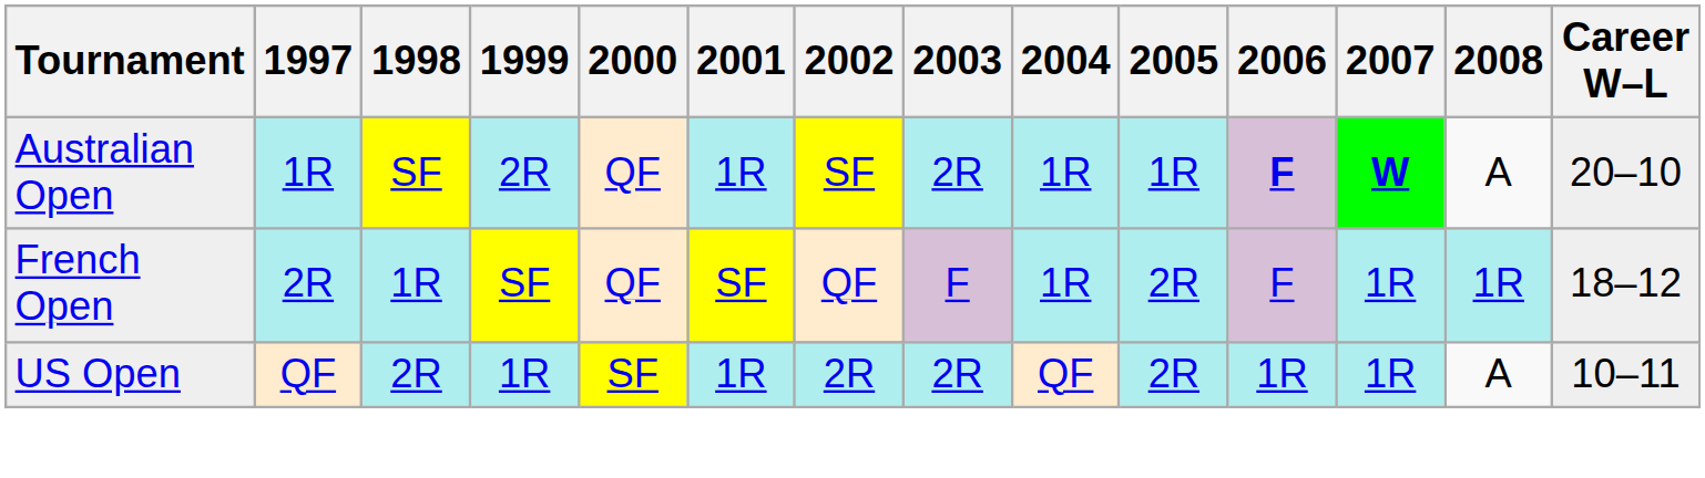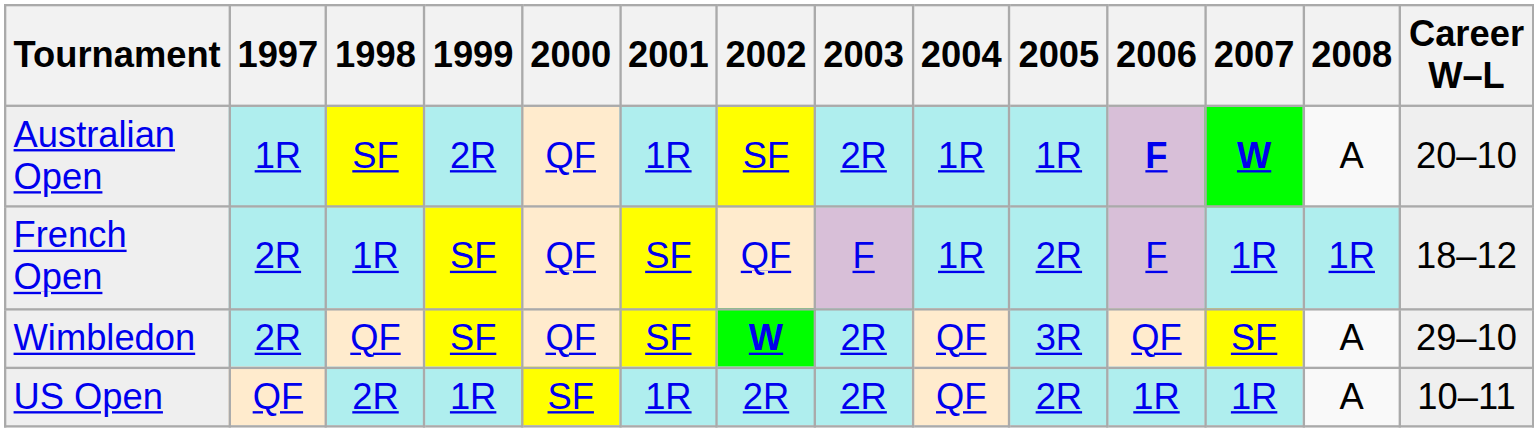 <table class=wikitable style=text-align:center;font-size:97%>
 <tr>
 <th>Tournament</th>
 <th>1997</th>
 <th>1998</th>
 <th>1999</th>
 <th>2000</th>
 <th>2001</th>
 <th>2002</th>
 <th>2003</th>
 <th>2004</th>
 <th>2005</th>
 <th>2006</th>
 <th>2007</th>
 <th>2008</th>
 <th>Career W–L</th>
 </tr>
 <tr>
 <td bgcolor=#EFEFEF align=left><a href='#'>Australian Open</a></td>
 <td align="center" style="background:#afeeee;"><a href='#'>1R</a></td>
 <td align="center" style="background:yellow;"><a href='#'>SF</a></td>
 <td align="center" style="background:#afeeee;"><a href='#'>2R</a></td>
 <td align="center" style="background:#ffebcd;"><a href='#'>QF</a></td>
 <td align="center" style="background:#afeeee;"><a href='#'>1R</a></td>
 <td align="center" style="background:yellow;"><a href='#'>SF</a></td>
 <td align="center" style="background:#afeeee;"><a href='#'>2R</a></td>
 <td align="center" style="background:#afeeee;"><a href='#'>1R</a></td>
 <td align="center" style="background:#afeeee;"><a href='#'>1R</a></td>
 <td align="center" style="background:#D8BFD8;"><strong><a href='#'>F</a></strong></td>
 <td style="text-align:center; background:#0f0;"><strong><a href='#'>W</a></strong></td>
 <td align="center">A</td>
 <td align="center" style="background:#EFEFEF;">20–10</td>
 </tr>
 <tr>
 <td bgcolor=#EFEFEF align=left><a href='#'>French Open</a></td>
 <td align="center" style="background:#afeeee;"><a href='#'>2R</a></td>
 <td align="center" style="background:#afeeee;"><a href='#'>1R</a></td>
 <td align="center" style="background:yellow;"><a href='#'>SF</a></td>
 <td align="center" style="background:#ffebcd;"><a href='#'>QF</a></td>
 <td align="center" style="background:yellow;"><a href='#'>SF</a></td>
 <td align="center" style="background:#ffebcd;"><a href='#'>QF</a></td>
 <td align="center" style="background:#D8BFD8;"><a href='#'>F</a></td>
 <td align="center" style="background:#afeeee;"><a href='#'>1R</a></td>
 <td align="center" style="background:#afeeee;"><a href='#'>2R</a></td>
 <td align="center" style="background:#D8BFD8;"><a href='#'>F</a></td>
 <td align="center" style="background:#afeeee;"><a href='#'>1R</a></td>
 <td align="center" style="background:#afeeee;"><a href='#'>1R</a></td>
 <td align="center" style="background:#EFEFEF;">18–12</td>
 </tr>
 <tr>
+<td bgcolor=#EFEFEF align=left><a href='#'>Wimbledon</a></td>
+<td align="center" style="background:#afeeee;"><a href='#'>2R</a></td>
+<td align="center" style="background:#ffebcd;"><a href='#'>QF</a></td>
+<td align="center" style="background:yellow;"><a href='#'>SF</a></td>
+<td align="center" style="background:#ffebcd;"><a href='#'>QF</a></td>
+<td align="center" style="background:yellow;"><a href='#'>SF</a></td>
+<td style="text-align:center; background:#0f0;"><strong><a href='#'>W</a></strong></td>
+<td align="center" style="background:#afeeee;"><a href='#'>2R</a></td>
+<td align="center" style="background:#ffebcd;"><a href='#'>QF</a></td>
+<td align="center" style="background:#afeeee;"><a href='#'>3R</a></td>
+<td align="center" style="background:#ffebcd;"><a href='#'>QF</a></td>
+<td align="center" style="background:yellow;"><a href='#'>SF</a></td>
+<td align="center">A</td>
+<td align="center" style="background:#EFEFEF;">29–10</td>
+</tr>
+<tr>
 <td bgcolor=#EFEFEF align=left><a href='#'>US Open</a></td>
 <td align="center" style="background:#ffebcd;"><a href='#'>QF</a></td>
 <td align="center" style="background:#afeeee;"><a href='#'>2R</a></td>
 <td align="center" style="background:#afeeee;"><a href='#'>1R</a></td>
 <td align="center" style="background:yellow;"><a href='#'>SF</a></td>
 <td align="center" style="background:#afeeee;"><a href='#'>1R</a></td>
 <td align="center" style="background:#afeeee;"><a href='#'>2R</a></td>
 <td align="center" style="background:#afeeee;"><a href='#'>2R</a></td>
 <td align="center" style="background:#ffebcd;"><a href='#'>QF</a></td>
 <td align="center" style="background:#afeeee;"><a href='#'>2R</a></td>
 <td align="center" style="background:#afeeee;"><a href='#'>1R</a></td>
 <td align="center" style="background:#afeeee;"><a href='#'>1R</a></td>
 <td align="center">A</td>
 <td align="center" style="background:#EFEFEF;">10–11</td>
 </tr>
 </table>
